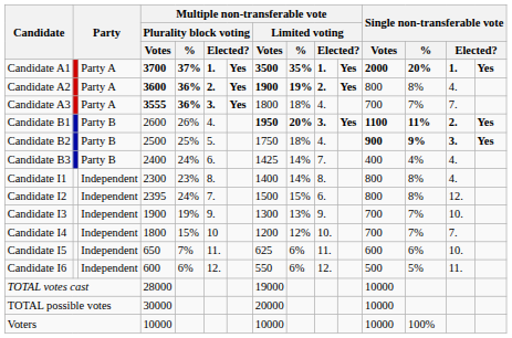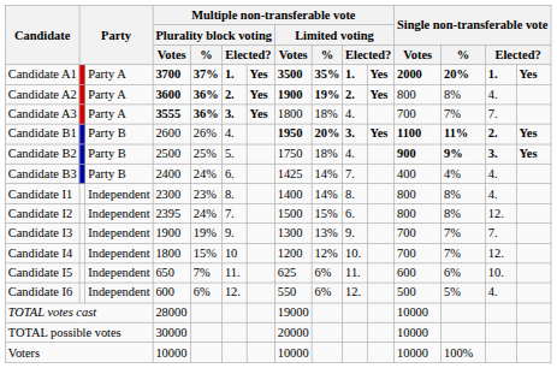 <table class="wikitable">
 <tr>
 <th rowspan="3">Candidate</th>
 <th colspan="2" rowspan="3">Party</th>
 <th colspan="8">Multiple non-transferable vote</th>
 <th colspan="4" rowspan="2">Single non-transferable vote</th>
 </tr>
 <tr>
 <th colspan="4">Plurality block voting</th>
 <th colspan="4">Limited voting</th>
 </tr>
 <tr>
 <th>Votes</th>
 <th>%</th>
 <th colspan="2">Elected?</th>
 <th>Votes</th>
 <th>%</th>
 <th colspan="2">Elected?</th>
 <th>Votes</th>
 <th>%</th>
 <th colspan="2">Elected?</th>
 </tr>
 <tr>
 <td>Candidate A1</td>
 <td style="background:#D10000"></td>
 <td>Party A</td>
 <td><strong>3700</strong></td>
 <td><strong>37%</strong></td>
 <td><strong>1.</strong></td>
 <td><strong>Yes</strong></td>
 <td><strong>3500</strong></td>
 <td><strong>35%</strong></td>
 <td><strong>1.</strong></td>
 <td><strong>Yes</strong></td>
 <td><strong>2000</strong></td>
 <td><strong>20%</strong></td>
 <td><strong>1.</strong></td>
 <td><strong>Yes</strong></td>
 </tr>
 <tr>
 <td>Candidate A2</td>
 <td style="background:#D10000"></td>
 <td>Party A</td>
 <td><strong>3600</strong></td>
 <td><strong>36%</strong></td>
 <td><strong>2.</strong></td>
 <td><strong>Yes</strong></td>
 <td><strong>1900</strong></td>
 <td><strong>19%</strong></td>
 <td><strong>2.</strong></td>
 <td><strong>Yes</strong></td>
 <td>800</td>
 <td>8%</td>
 <td>4.</td>
 <td></td>
 </tr>
 <tr>
 <td>Candidate A3</td>
 <td style="background:#D10000"></td>
 <td>Party A</td>
 <td><strong>3555</strong></td>
 <td><strong>36%</strong></td>
 <td><strong>3.</strong></td>
 <td><strong>Yes</strong></td>
 <td>1800</td>
 <td>18%</td>
 <td>4.</td>
 <td></td>
 <td>700</td>
 <td>7%</td>
 <td>7.</td>
 <td></td>
 </tr>
 <tr>
 <td>Candidate B1</td>
 <td style="background:#0008A5"></td>
 <td>Party B</td>
 <td>2600</td>
 <td>26%</td>
 <td>4.</td>
 <td></td>
 <td><strong>1950</strong></td>
 <td><strong>20%</strong></td>
 <td><strong>3.</strong></td>
 <td><strong>Yes</strong></td>
 <td><strong>1100</strong></td>
 <td><strong>11%</strong></td>
 <td><strong>2.</strong></td>
 <td><strong>Yes</strong></td>
 </tr>
 <tr>
 <td>Candidate B2</td>
 <td style="background:#0008A5"></td>
 <td>Party B</td>
 <td>2500</td>
 <td>25%</td>
 <td>5.</td>
 <td></td>
 <td>1750</td>
 <td>18%</td>
 <td>4.</td>
 <td></td>
 <td><strong>900</strong></td>
 <td><strong>9%</strong></td>
 <td><strong>3.</strong></td>
 <td><strong>Yes</strong></td>
 </tr>
 <tr>
 <td>Candidate B3</td>
 <td style="background:#0008A5"></td>
 <td>Party B</td>
 <td>2400</td>
 <td>24%</td>
 <td>6.</td>
 <td></td>
 <td>1425</td>
 <td>14%</td>
 <td>7.</td>
 <td></td>
 <td>400</td>
 <td>4%</td>
 <td>4.</td>
 <td></td>
 </tr>
 <tr>
 <td>Candidate I1</td>
 <td></td>
 <td>Independent</td>
 <td>2300</td>
 <td>23%</td>
 <td>8.</td>
 <td></td>
 <td>1400</td>
 <td>14%</td>
 <td>8.</td>
 <td></td>
 <td>800</td>
 <td>8%</td>
 <td>4.</td>
 <td></td>
 </tr>
 <tr>
 <td>Candidate I2</td>
 <td></td>
 <td>Independent</td>
 <td>2395</td>
 <td>24%</td>
 <td>7.</td>
 <td></td>
 <td>1500</td>
 <td>15%</td>
 <td>6.</td>
 <td></td>
 <td>800</td>
 <td>8%</td>
 <td>12.</td>
 <td></td>
 </tr>
 <tr>
 <td>Candidate I3</td>
 <td></td>
 <td>Independent</td>
 <td>1900</td>
 <td>19%</td>
 <td>9.</td>
 <td></td>
 <td>1300</td>
 <td>13%</td>
 <td>9.</td>
 <td></td>
 <td>700</td>
 <td>7%</td>
-<td>10.</td>
+<td>7.</td>
 <td></td>
 </tr>
 <tr>
 <td>Candidate I4</td>
 <td></td>
 <td>Independent</td>
 <td>1800</td>
 <td>15%</td>
 <td>10</td>
 <td></td>
 <td>1200</td>
 <td>12%</td>
 <td>10.</td>
 <td></td>
 <td>700</td>
 <td>7%</td>
-<td>7.</td>
+<td>12.</td>
 <td></td>
 </tr>
 <tr>
 <td>Candidate I5</td>
 <td></td>
 <td>Independent</td>
 <td>650</td>
 <td>7%</td>
 <td>11.</td>
 <td></td>
 <td>625</td>
 <td>6%</td>
 <td>11.</td>
 <td></td>
 <td>600</td>
 <td>6%</td>
 <td>10.</td>
 <td></td>
 </tr>
 <tr>
 <td>Candidate I6</td>
 <td></td>
 <td>Independent</td>
 <td>600</td>
 <td>6%</td>
 <td>12.</td>
 <td></td>
 <td>550</td>
 <td>6%</td>
 <td>12.</td>
 <td></td>
 <td>500</td>
 <td>5%</td>
-<td>11.</td>
+<td>4.</td>
 <td></td>
 </tr>
 <tr>
 <td colspan="3"><em>TOTAL votes cast</em></td>
 <td>28000</td>
 <td></td>
 <td></td>
 <td></td>
 <td>19000</td>
 <td></td>
 <td></td>
 <td></td>
 <td>10000</td>
 <td></td>
 <td></td>
 <td></td>
 </tr>
 <tr>
 <td colspan="3">TOTAL possible votes</td>
 <td>30000</td>
 <td></td>
 <td></td>
 <td></td>
 <td>20000</td>
 <td></td>
 <td></td>
 <td></td>
 <td>10000</td>
 <td></td>
 <td></td>
 <td></td>
 </tr>
 <tr>
 <td colspan="3">Voters</td>
 <td>10000</td>
 <td></td>
 <td></td>
 <td></td>
 <td>10000</td>
 <td></td>
 <td></td>
 <td></td>
 <td>10000</td>
 <td>100%</td>
 <td></td>
 <td></td>
 </tr>
 </table>
